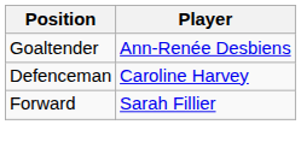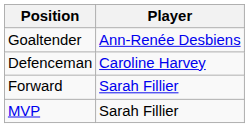 <table class="wikitable">
 <tr>
 <th>Position</th>
 <th>Player</th>
 </tr>
 <tr>
 <td>Goaltender</td>
 <td> <a href='#'>Ann-Renée Desbiens</a></td>
 </tr>
 <tr>
 <td>Defenceman</td>
 <td> <a href='#'>Caroline Harvey</a></td>
 </tr>
 <tr>
 <td>Forward</td>
 <td> <a href='#'>Sarah Fillier</a></td>
 </tr>
+<tr>
+<td><a href='#'>MVP</a></td>
+<td> Sarah Fillier</td>
+</tr>
 </table>
